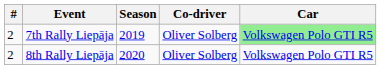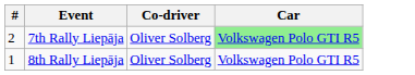 <table class="wikitable">
 <tr>
 <th> # </th>
 <th>Event</th>
-<th>Season</th>
 <th>Co-driver</th>
 <th>Car</th>
 </tr>
 <tr>
 <td>2</td>
 <td> <a href='#'>7th Rally Liepāja</a></td>
-<td><a href='#'>2019</a></td>
 <td> <a href='#'>Oliver Solberg</a></td>
 <td style="background: lightgreen;"><a href='#'>Volkswagen Polo GTI R5</a></td>
 </tr>
 <tr>
-<td>2</td>
+<td>1</td>
 <td> <a href='#'>8th Rally Liepāja</a></td>
-<td><a href='#'>2020</a></td>
 <td> <a href='#'>Oliver Solberg</a></td>
 <td><a href='#'>Volkswagen Polo GTI R5</a></td>
 </tr>
 </table>
